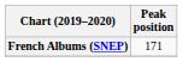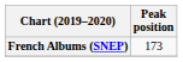 <table class="wikitable sortable plainrowheaders" style="text-align:center">
 <tr>
 <th scope="col">Chart (2019–2020)</th>
 <th scope="col">Peak<br>position</th>
 </tr>
 <tr>
 <th scope="row">French Albums (<a href='#'>SNEP</a>)</th>
-<td>171</td>
+<td>173</td>
 </tr>
 <tr>
 </tr>
 <tr>
 </tr>
 <tr>
 </tr>
 </table>
